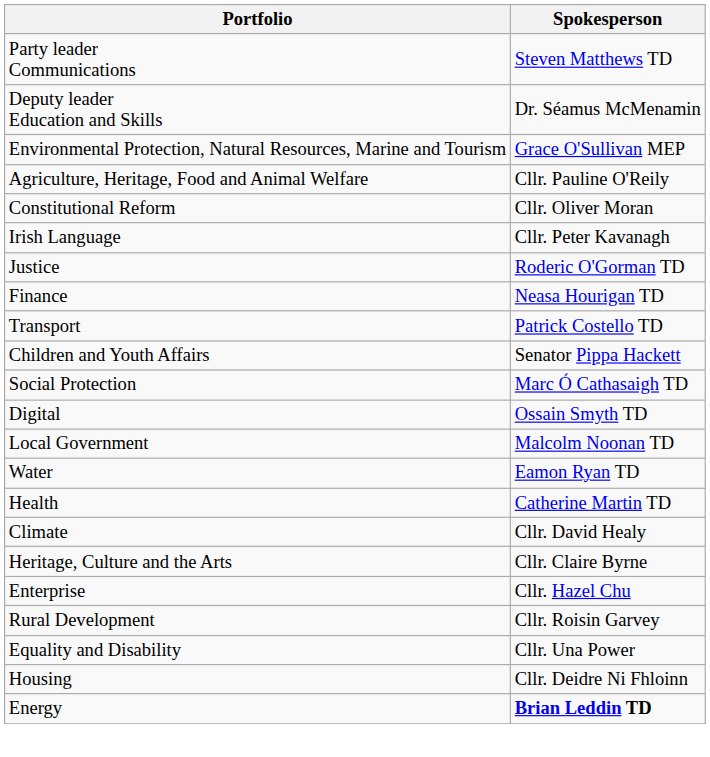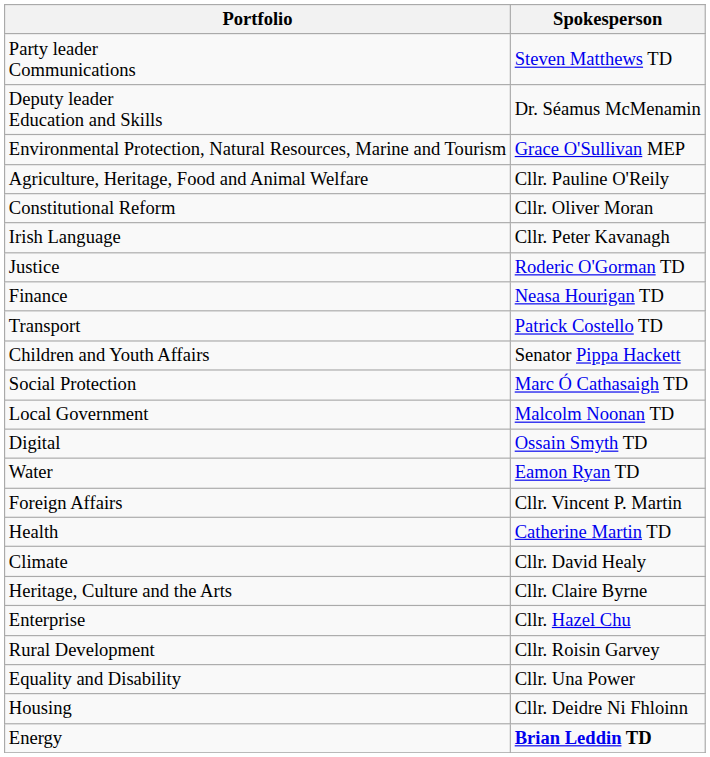 <table class="wikitable">
 <tr>
 <th>Portfolio</th>
 <th>Spokesperson</th>
 </tr>
 <tr>
 <td>Party leader<br>Communications</td>
 <td><a href='#'>Steven Matthews</a> TD</td>
 </tr>
 <tr>
 <td>Deputy leader<br>Education and Skills</td>
 <td>Dr. Séamus McMenamin</td>
 </tr>
 <tr>
 <td>Environmental Protection, Natural Resources, Marine and Tourism</td>
 <td><a href='#'>Grace O'Sullivan</a> MEP</td>
 </tr>
 <tr>
 <td>Agriculture, Heritage, Food and Animal Welfare</td>
 <td>Cllr. Pauline O'Reily</td>
 </tr>
 <tr>
 <td>Constitutional Reform</td>
 <td>Cllr. Oliver Moran</td>
 </tr>
 <tr>
 <td>Irish Language</td>
 <td>Cllr. Peter Kavanagh</td>
 </tr>
 <tr>
 <td>Justice</td>
 <td><a href='#'>Roderic O'Gorman</a> TD</td>
 </tr>
 <tr>
 <td>Finance</td>
 <td><a href='#'>Neasa Hourigan</a> TD</td>
 </tr>
 <tr>
 <td>Transport</td>
 <td><a href='#'>Patrick Costello</a> TD</td>
 </tr>
 <tr>
 <td>Children and Youth Affairs</td>
 <td>Senator <a href='#'>Pippa Hackett</a></td>
 </tr>
 <tr>
 <td>Social Protection</td>
 <td><a href='#'>Marc Ó Cathasaigh</a> TD</td>
 </tr>
 <tr>
+<td>Local Government</td>
+<td><a href='#'>Malcolm Noonan</a> TD</td>
+</tr>
+<tr>
 <td>Digital</td>
 <td><a href='#'>Ossain Smyth</a> TD</td>
 </tr>
 <tr>
-<td>Local Government</td>
-<td><a href='#'>Malcolm Noonan</a> TD</td>
+<td>Water</td>
+<td><a href='#'>Eamon Ryan</a> TD</td>
 </tr>
 <tr>
-<td>Water</td>
-<td><a href='#'>Eamon Ryan</a> TD</td>
+<td>Foreign Affairs</td>
+<td>Cllr. Vincent P. Martin</td>
 </tr>
 <tr>
 <td>Health</td>
 <td><a href='#'>Catherine Martin</a> TD</td>
 </tr>
 <tr>
 <td>Climate</td>
 <td>Cllr. David Healy</td>
 </tr>
 <tr>
 <td>Heritage, Culture and the Arts</td>
 <td>Cllr. Claire Byrne</td>
 </tr>
 <tr>
 <td>Enterprise</td>
 <td>Cllr. <a href='#'>Hazel Chu</a></td>
 </tr>
 <tr>
 <td>Rural Development</td>
 <td>Cllr. Roisin Garvey</td>
 </tr>
 <tr>
 <td>Equality and Disability</td>
 <td>Cllr. Una Power</td>
 </tr>
 <tr>
 <td>Housing</td>
 <td>Cllr. Deidre Ni Fhloinn</td>
 </tr>
 <tr>
 <td>Energy</td>
 <td><strong><a href='#'>Brian Leddin</a> TD</strong></td>
 </tr>
 </table>
